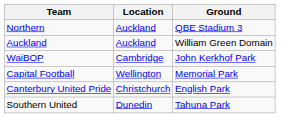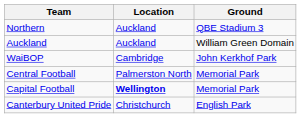 <table class="wikitable sortable">
 <tr>
 <th>Team</th>
 <th>Location</th>
 <th>Ground</th>
 </tr>
 <tr>
 <td><a href='#'>Northern</a></td>
 <td><a href='#'>Auckland</a></td>
 <td><a href='#'>QBE Stadium 3</a></td>
 </tr>
 <tr>
 <td><a href='#'>Auckland</a></td>
 <td><a href='#'>Auckland</a></td>
 <td>William Green Domain</td>
 </tr>
 <tr>
 <td><a href='#'>WaiBOP</a></td>
 <td><a href='#'>Cambridge</a></td>
 <td><a href='#'>John Kerkhof Park</a></td>
 </tr>
 <tr>
+<td><a href='#'>Central Football</a></td>
+<td><a href='#'>Palmerston North</a></td>
+<td><a href='#'>Memorial Park</a></td>
+</tr>
+<tr>
 <td><a href='#'>Capital Football</a></td>
-<td><a href='#'>Wellington</a></td>
+<td><strong><a href='#'>Wellington</a></strong></td>
 <td><a href='#'>Memorial Park</a></td>
 </tr>
 <tr>
 <td><a href='#'>Canterbury United Pride</a></td>
 <td><a href='#'>Christchurch</a></td>
 <td><a href='#'>English Park</a></td>
 </tr>
-<tr>
-<td>Southern United</td>
-<td><a href='#'>Dunedin</a></td>
-<td><a href='#'>Tahuna Park</a></td>
-</tr>
 </table>
